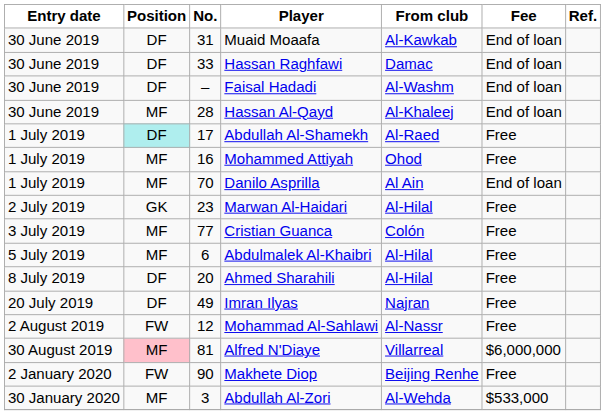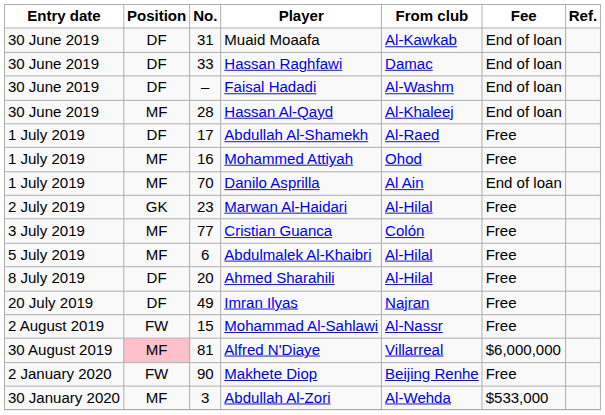 <table class="wikitable sortable">
 <tr>
 <th style="background:white; color:black;"><strong>Entry date</strong></th>
 <th style="background:white; color:black;"><strong>Position</strong></th>
 <th style="background:white; color:black;"><strong>No.</strong></th>
 <th style="background:white; color:black;"><strong>Player</strong></th>
 <th style="background:white; color:black;"><strong>From club</strong></th>
 <th style="background:white; color:black;"><strong>Fee</strong></th>
 <th style="background:white; color:black;"><strong>Ref.</strong></th>
 </tr>
 <tr>
 <td>30 June 2019</td>
 <td style="text-align:center;">DF</td>
 <td style="text-align:center;">31</td>
 <td style="text-align:left;"> Muaid Moaafa</td>
 <td style="text-align:left;"> <a href='#'>Al-Kawkab</a></td>
 <td>End of loan</td>
 <td></td>
 </tr>
 <tr>
 <td>30 June 2019</td>
 <td style="text-align:center;">DF</td>
 <td style="text-align:center;">33</td>
 <td style="text-align:left;"> <a href='#'>Hassan Raghfawi</a></td>
 <td style="text-align:left;"> <a href='#'>Damac</a></td>
 <td>End of loan</td>
 <td></td>
 </tr>
 <tr>
 <td>30 June 2019</td>
 <td style="text-align:center;">DF</td>
 <td style="text-align:center;">–</td>
 <td style="text-align:left;"> <a href='#'>Faisal Hadadi</a></td>
 <td style="text-align:left;"> <a href='#'>Al-Washm</a></td>
 <td>End of loan</td>
 <td></td>
 </tr>
 <tr>
 <td>30 June 2019</td>
 <td style="text-align:center;">MF</td>
 <td style="text-align:center;">28</td>
 <td style="text-align:left;"> <a href='#'>Hassan Al-Qayd</a></td>
 <td style="text-align:left;"> <a href='#'>Al-Khaleej</a></td>
 <td>End of loan</td>
 <td></td>
 </tr>
 <tr>
 <td>1 July 2019</td>
-<td style="background: paleturquoise; text-align:center;">DF</td>
+<td style="text-align:center;">DF</td>
 <td style="text-align:center;">17</td>
 <td style="text-align:left;"> <a href='#'>Abdullah Al-Shamekh</a></td>
 <td style="text-align:left;"> <a href='#'>Al-Raed</a></td>
 <td>Free</td>
 <td></td>
 </tr>
 <tr>
 <td>1 July 2019</td>
 <td style="text-align:center;">MF</td>
 <td style="text-align:center;">16</td>
 <td style="text-align:left;"> <a href='#'>Mohammed Attiyah</a></td>
 <td style="text-align:left;"> <a href='#'>Ohod</a></td>
 <td>Free</td>
 <td></td>
 </tr>
 <tr>
 <td>1 July 2019</td>
 <td style="text-align:center;">MF</td>
 <td style="text-align:center;">70</td>
 <td style="text-align:left;"> <a href='#'>Danilo Asprilla</a></td>
 <td style="text-align:left;"> <a href='#'>Al Ain</a></td>
 <td>End of loan</td>
 <td></td>
 </tr>
 <tr>
 <td>2 July 2019</td>
 <td style="text-align:center;">GK</td>
 <td style="text-align:center;">23</td>
 <td style="text-align:left;"> <a href='#'>Marwan Al-Haidari</a></td>
 <td style="text-align:left;"> <a href='#'>Al-Hilal</a></td>
 <td>Free</td>
 <td></td>
 </tr>
 <tr>
 <td>3 July 2019</td>
 <td style="text-align:center;">MF</td>
 <td style="text-align:center;">77</td>
 <td style="text-align:left;"> <a href='#'>Cristian Guanca</a></td>
 <td style="text-align:left;"> <a href='#'>Colón</a></td>
 <td>Free</td>
 <td></td>
 </tr>
 <tr>
 <td>5 July 2019</td>
 <td style="text-align:center;">MF</td>
 <td style="text-align:center;">6</td>
 <td style="text-align:left;"> <a href='#'>Abdulmalek Al-Khaibri</a></td>
 <td style="text-align:left;"> <a href='#'>Al-Hilal</a></td>
 <td>Free</td>
 <td></td>
 </tr>
 <tr>
 <td>8 July 2019</td>
 <td style="text-align:center;">DF</td>
 <td style="text-align:center;">20</td>
 <td style="text-align:left;"> <a href='#'>Ahmed Sharahili</a></td>
 <td style="text-align:left;"> <a href='#'>Al-Hilal</a></td>
 <td>Free</td>
 <td></td>
 </tr>
 <tr>
 <td>20 July 2019</td>
 <td style="text-align:center;">DF</td>
 <td style="text-align:center;">49</td>
 <td style="text-align:left;"> <a href='#'>Imran Ilyas</a></td>
 <td style="text-align:left;"> <a href='#'>Najran</a></td>
 <td>Free</td>
 <td></td>
 </tr>
 <tr>
 <td>2 August 2019</td>
 <td style="text-align:center;">FW</td>
-<td style="text-align:center;">12</td>
+<td style="text-align:center;">15</td>
 <td style="text-align:left;"> <a href='#'>Mohammad Al-Sahlawi</a></td>
 <td style="text-align:left;"> <a href='#'>Al-Nassr</a></td>
 <td>Free</td>
 <td></td>
 </tr>
 <tr>
 <td>30 August 2019</td>
 <td style="background: pink; text-align:center;">MF</td>
 <td style="text-align:center;">81</td>
 <td style="text-align:left;"> <a href='#'>Alfred N'Diaye</a></td>
 <td style="text-align:left;"> <a href='#'>Villarreal</a></td>
 <td>$6,000,000</td>
 <td></td>
 </tr>
 <tr>
 <td>2 January 2020</td>
 <td style="text-align:center;">FW</td>
 <td style="text-align:center;">90</td>
 <td style="text-align:left;"> <a href='#'>Makhete Diop</a></td>
 <td style="text-align:left;"> <a href='#'>Beijing Renhe</a></td>
 <td>Free</td>
 <td></td>
 </tr>
 <tr>
 <td>30 January 2020</td>
 <td style="text-align:center;">MF</td>
 <td style="text-align:center;">3</td>
 <td style="text-align:left;"> <a href='#'>Abdullah Al-Zori</a></td>
 <td style="text-align:left;"> <a href='#'>Al-Wehda</a></td>
 <td>$533,000</td>
 <td></td>
 </tr>
 <tr>
 </tr>
 </table>
